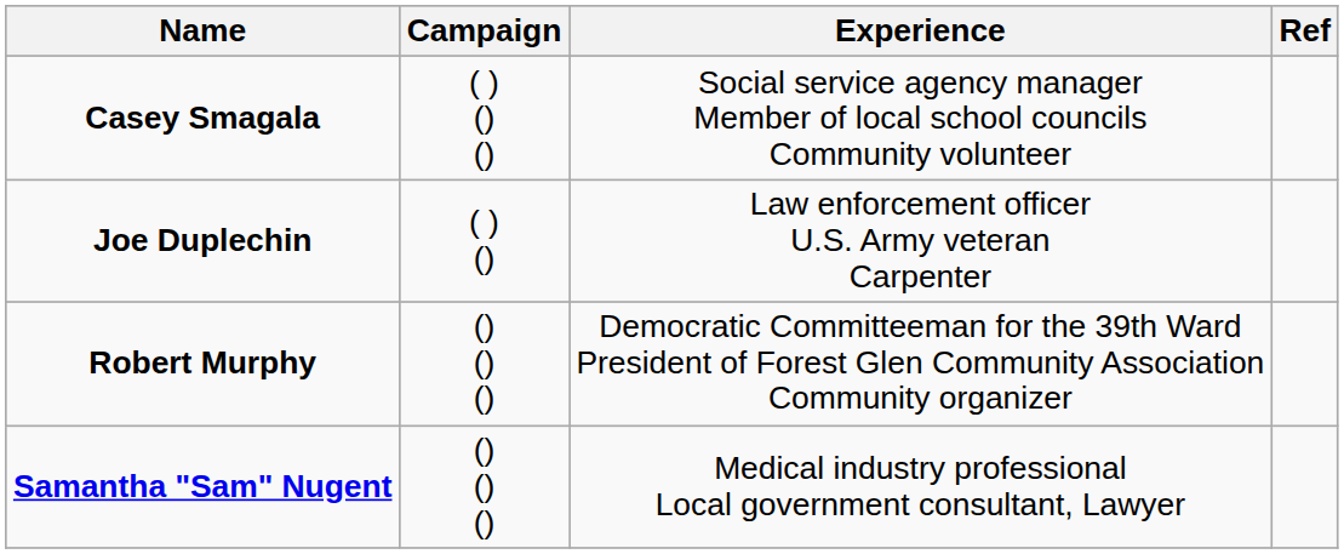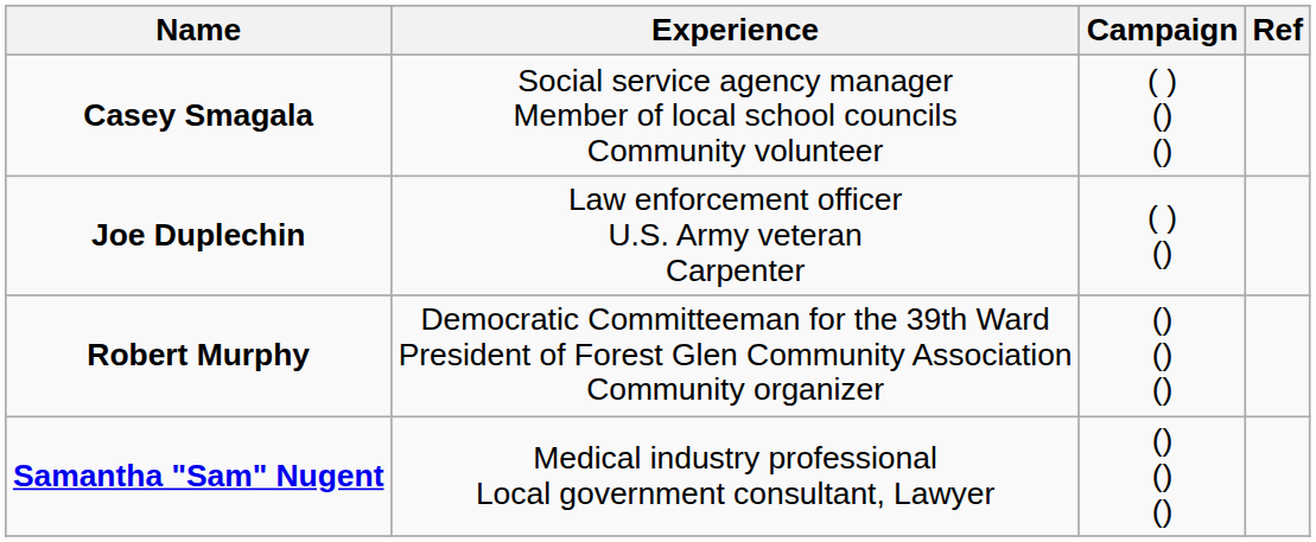 <table class="wikitable" style="text-align:center">
 <tr>
 <th>Name</th>
+<th>Experience</th>
 <th>Campaign</th>
-<th>Experience</th>
 <th>Ref</th>
 </tr>
 <tr>
 <td><strong>Casey Smagala</strong></td>
+<td>Social service agency manager<br>Member of local school councils<br>Community volunteer</td>
 <td>( )<br>()<br>()</td>
-<td>Social service agency manager<br>Member of local school councils<br>Community volunteer</td>
 <td></td>
 </tr>
 <tr>
 <td><strong>Joe Duplechin</strong></td>
+<td>Law enforcement officer<br>U.S. Army veteran<br>Carpenter</td>
 <td>( )<br>()</td>
-<td>Law enforcement officer<br>U.S. Army veteran<br>Carpenter</td>
 <td></td>
 </tr>
 <tr>
 <td><strong>Robert Murphy</strong></td>
+<td>Democratic Committeeman for the 39th Ward<br>President of Forest Glen Community Association<br>Community organizer</td>
 <td>()<br>()<br>()</td>
-<td>Democratic Committeeman for the 39th Ward<br>President of Forest Glen Community Association<br>Community organizer</td>
 <td></td>
 </tr>
 <tr>
 <td><strong><a href='#'>Samantha "Sam" Nugent</a></strong></td>
+<td>Medical industry professional<br>Local government consultant, Lawyer</td>
 <td>()<br>()<br>()</td>
-<td>Medical industry professional<br>Local government consultant, Lawyer</td>
 <td></td>
 </tr>
 </table>
